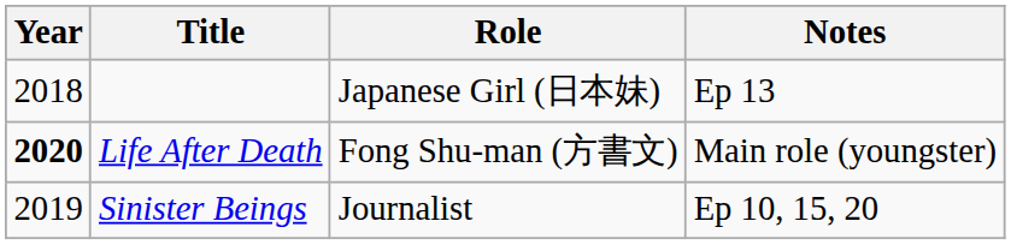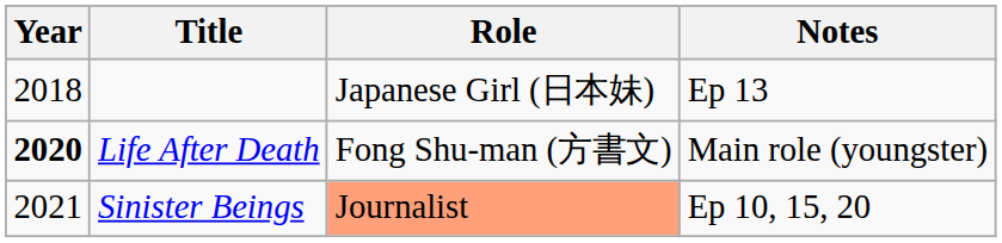 <table class="wikitable">
 <tr>
 <th>Year</th>
 <th>Title</th>
 <th>Role</th>
 <th>Notes</th>
 </tr>
 <tr>
 <td>2018</td>
 <td><em></em></td>
 <td>Japanese Girl (日本妹)</td>
 <td>Ep 13</td>
 </tr>
 <tr>
 <td><strong>2020</strong></td>
 <td><em><a href='#'>Life After Death</a></em></td>
 <td>Fong Shu-man (方書文)</td>
 <td>Main role (youngster)</td>
 </tr>
 <tr>
-<td>2019</td>
+<td>2021</td>
 <td><em><a href='#'>Sinister Beings</a></em></td>
-<td>Journalist</td>
+<td style="background: lightsalmon;">Journalist</td>
 <td>Ep 10, 15, 20</td>
 </tr>
 </table>
